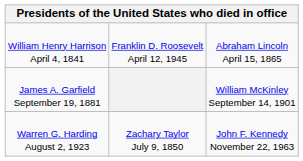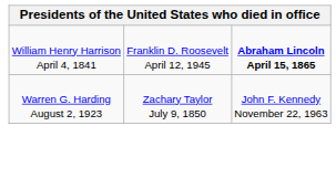 <table class="wikitable" style="float:right; margin-left:2em; text-align:center;">
 <tr>
 <th colspan="3">Presidents of the United States who died in office</th>
 </tr>
 <tr>
 <td><br><small><a href='#'>William Henry Harrison</a><br>April 4, 1841</small></td>
 <td><br><small><a href='#'>Franklin D. Roosevelt</a><br>April 12, 1945</small></td>
-<td><br><small><a href='#'>Abraham Lincoln</a><br>April 15, 1865</small></td>
-</tr>
-<tr>
-<td><br><small><a href='#'>James A. Garfield</a><br>September 19, 1881</small></td>
-<th></th>
-<td><br><small><a href='#'>William McKinley</a><br>September 14, 1901</small></td>
+<td><strong><br><small><a href='#'>Abraham Lincoln</a><br>April 15, 1865</small></strong></td>
 </tr>
 <tr>
 <td><br><small><a href='#'>Warren G. Harding</a><br>August 2, 1923</small></td>
 <td><br><small><a href='#'>Zachary Taylor</a><br>July 9, 1850</small></td>
 <td><br><small><a href='#'>John F. Kennedy</a><br>November 22, 1963</small></td>
 </tr>
 </table>
